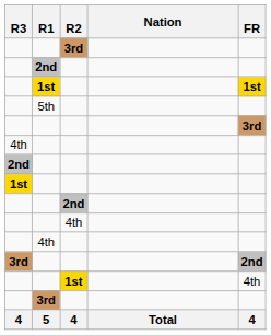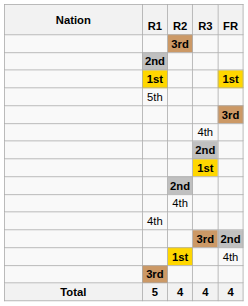 <table class="wikitable" style="text-align:center; font-size:90%">
 <tr>
-<th><br><strong>R3</strong></th>
+<th width=170>Nation</th>
 <th><br><strong>R1</strong></th>
 <th><br><strong>R2</strong></th>
-<th width=170>Nation</th>
+<th><br><strong>R3</strong></th>
 <th><br><strong>FR</strong></th>
 </tr>
 <tr>
+<td align=left></td>
+<td></td>
+<td bgcolor=#cc9966><strong>3rd</strong></td>
+<td></td>
+<td></td>
+</tr>
+<tr>
+<td align=left></td>
+<td bgcolor=silver><strong>2nd</strong></td>
+<td></td>
+<td></td>
+<td></td>
+</tr>
+<tr>
+<td align=left></td>
+<td bgcolor=gold><strong>1st</strong></td>
+<td></td>
+<td></td>
+<td bgcolor=gold><strong>1st</strong></td>
+</tr>
+<tr>
+<td align=left></td>
+<td>5th</td>
+<td></td>
+<td></td>
+<td></td>
+</tr>
+<tr>
+<td align=left></td>
+<td></td>
 <td></td>
 <td></td>
 <td bgcolor=#cc9966><strong>3rd</strong></td>
+</tr>
+<tr>
 <td align=left></td>
+<td></td>
+<td></td>
+<td>4th</td>
 <td></td>
 </tr>
 <tr>
+<td align=left></td>
+<td></td>
 <td></td>
 <td bgcolor=silver><strong>2nd</strong></td>
 <td></td>
+</tr>
+<tr>
 <td align=left></td>
+<td></td>
+<td></td>
+<td bgcolor=gold><strong>1st</strong></td>
 <td></td>
 </tr>
 <tr>
+<td align=left></td>
+<td></td>
+<td bgcolor=silver><strong>2nd</strong></td>
+<td></td>
+<td></td>
+</tr>
+<tr>
+<td align=left></td>
+<td></td>
+<td>4th</td>
+<td></td>
+<td></td>
+</tr>
+<tr>
+<td align=left></td>
+<td>4th</td>
+<td></td>
+<td></td>
+<td></td>
+</tr>
+<tr>
+<td align=left></td>
+<td></td>
+<td></td>
+<td bgcolor=#cc9966><strong>3rd</strong></td>
+<td bgcolor=silver><strong>2nd</strong></td>
+</tr>
+<tr>
+<td align=left></td>
 <td></td>
 <td bgcolor=gold><strong>1st</strong></td>
 <td></td>
-<td align=left></td>
-<td bgcolor=gold><strong>1st</strong></td>
+<td>4th</td>
 </tr>
 <tr>
+<td align=left></td>
+<td bgcolor=#cc9966><strong>3rd</strong></td>
 <td></td>
-<td>5th</td>
 <td></td>
-<td align=left></td>
 <td></td>
 </tr>
 <tr>
-<td></td>
-<td></td>
-<td></td>
-<td align=left></td>
-<td bgcolor=#cc9966><strong>3rd</strong></td>
-</tr>
-<tr>
-<td>4th</td>
-<td></td>
-<td></td>
-<td align=left></td>
-<td></td>
-</tr>
-<tr>
-<td bgcolor=silver><strong>2nd</strong></td>
-<td></td>
-<td></td>
-<td align=left></td>
-<td></td>
-</tr>
-<tr>
-<td bgcolor=gold><strong>1st</strong></td>
-<td></td>
-<td></td>
-<td align=left></td>
-<td></td>
-</tr>
-<tr>
-<td></td>
-<td></td>
-<td bgcolor=silver><strong>2nd</strong></td>
-<td align=left></td>
-<td></td>
-</tr>
-<tr>
-<td></td>
-<td></td>
-<td>4th</td>
-<td align=left></td>
-<td></td>
-</tr>
-<tr>
-<td></td>
-<td>4th</td>
-<td></td>
-<td align=left></td>
-<td></td>
-</tr>
-<tr>
-<td bgcolor=#cc9966><strong>3rd</strong></td>
-<td></td>
-<td></td>
-<td align=left></td>
-<td bgcolor=silver><strong>2nd</strong></td>
-</tr>
-<tr>
-<td></td>
-<td></td>
-<td bgcolor=gold><strong>1st</strong></td>
-<td align=left></td>
-<td>4th</td>
-</tr>
-<tr>
-<td></td>
-<td bgcolor=#cc9966><strong>3rd</strong></td>
-<td></td>
-<td align=left></td>
-<td></td>
-</tr>
-<tr>
-<th>4</th>
+<th align=left>Total</th>
 <th>5</th>
 <th>4</th>
-<th align=left>Total</th>
+<th>4</th>
 <th>4</th>
 </tr>
 </table>
